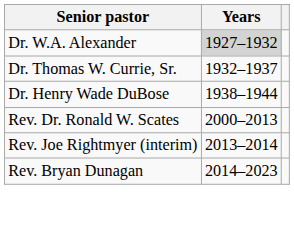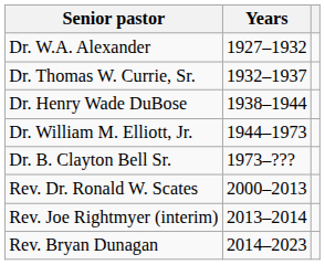 <table class="wikitable">
 <tr>
 <th>Senior pastor</th>
 <th>Years</th>
 <th></th>
 </tr>
 <tr>
 <td>Dr. W.A. Alexander</td>
-<td style="background: lightgrey;">1927–1932</td>
+<td>1927–1932</td>
 <td></td>
 </tr>
 <tr>
 <td>Dr. Thomas W. Currie, Sr.</td>
 <td>1932–1937</td>
 <td></td>
 </tr>
 <tr>
 <td>Dr. Henry Wade DuBose</td>
 <td>1938–1944</td>
+<td></td>
+</tr>
+<tr>
+<td>Dr. William M. Elliott, Jr.</td>
+<td>1944–1973</td>
+<td></td>
+</tr>
+<tr>
+<td>Dr. B. Clayton Bell Sr.</td>
+<td>1973–???</td>
 <td></td>
 </tr>
 <tr>
 <td>Rev. Dr. Ronald W. Scates</td>
 <td>2000–2013</td>
 <td></td>
 </tr>
 <tr>
 <td>Rev. Joe Rightmyer (interim)</td>
 <td>2013–2014</td>
 <td></td>
 </tr>
 <tr>
 <td>Rev. Bryan Dunagan</td>
 <td>2014–2023</td>
 <td></td>
 </tr>
 </table>
